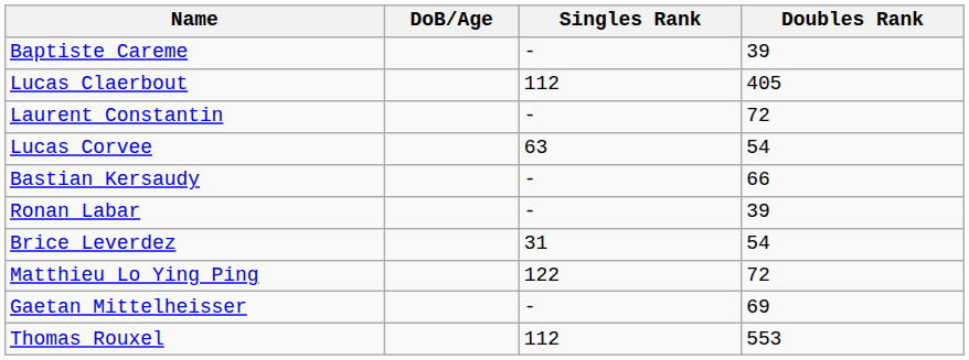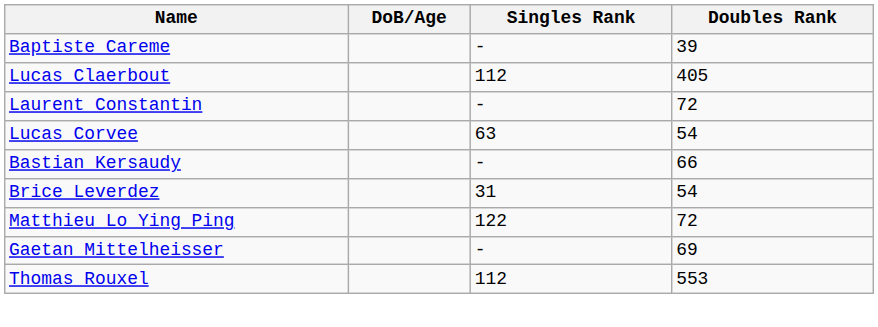 <table class="wikitable"  style="width:600px; font-size:95%;">
 <tr>
 <th align="left">Name</th>
 <th align="left">DoB/Age</th>
 <th align="left">Singles Rank</th>
 <th align="left">Doubles Rank</th>
 </tr>
 <tr>
 <td><a href='#'>Baptiste Careme</a></td>
 <td></td>
 <td>-</td>
 <td>39</td>
 </tr>
 <tr>
 <td><a href='#'>Lucas Claerbout</a></td>
 <td></td>
 <td>112</td>
 <td>405</td>
 </tr>
 <tr>
 <td><a href='#'>Laurent Constantin</a></td>
 <td></td>
 <td>-</td>
 <td>72</td>
 </tr>
 <tr>
 <td><a href='#'>Lucas Corvee</a></td>
 <td></td>
 <td>63</td>
 <td>54</td>
 </tr>
 <tr>
 <td><a href='#'>Bastian Kersaudy</a></td>
 <td></td>
 <td>-</td>
 <td>66</td>
 </tr>
 <tr>
-<td><a href='#'>Ronan Labar</a></td>
-<td></td>
-<td>-</td>
-<td>39</td>
-</tr>
-<tr>
 <td><a href='#'>Brice Leverdez</a></td>
 <td></td>
 <td>31</td>
 <td>54</td>
 </tr>
 <tr>
 <td><a href='#'>Matthieu Lo Ying Ping</a></td>
 <td></td>
 <td>122</td>
 <td>72</td>
 </tr>
 <tr>
 <td><a href='#'>Gaetan Mittelheisser</a></td>
 <td></td>
 <td>-</td>
 <td>69</td>
 </tr>
 <tr>
 <td><a href='#'>Thomas Rouxel</a></td>
 <td></td>
 <td>112</td>
 <td>553</td>
 </tr>
 </table>
